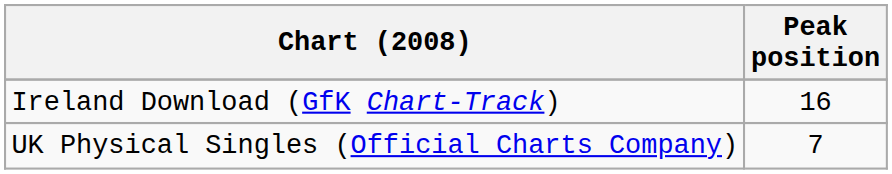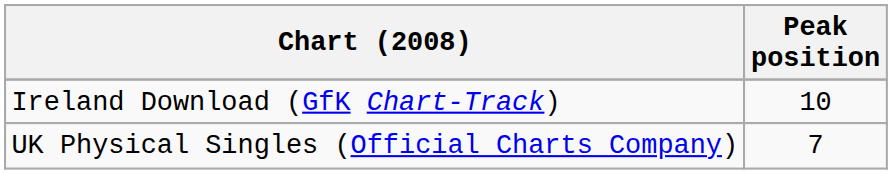 <table class="wikitable sortable">
 <tr>
 <th>Chart (2008)</th>
 <th>Peak<br>position</th>
 </tr>
 <tr>
 </tr>
 <tr>
 <td>Ireland Download (<a href='#'>GfK</a> <em><a href='#'>Chart-Track</a></em>)</td>
-<td align="center">16</td>
+<td align="center">10</td>
 </tr>
 <tr>
 </tr>
 <tr>
 </tr>
 <tr>
 <td>UK Physical Singles (<a href='#'>Official Charts Company</a>)</td>
 <td align="center">7</td>
 </tr>
 </table>
